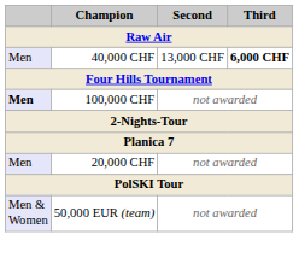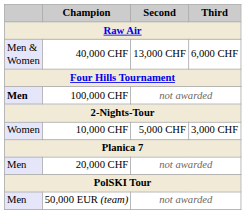 <table class="wikitable" style="background:#fff; font-size:80%">
 <tr style="background:#ccc; text-align:center;">
 <th style="background:#ccc;"></th>
 <th style="background:#ccc;">Champion</th>
 <th style="background:#ccc;">Second</th>
 <th style="background:#ccc;">Third</th>
 </tr>
 <tr>
 <td align=center colspan=4 bgcolor=#F0EAD6><strong><a href='#'>Raw Air</a></strong></td>
 </tr>
 <tr>
-<td bgcolor=#E6E6FA>Men</td>
+<td bgcolor=#E6E6FA>Men &<br>Women</td>
 <td align=right>40,000 CHF</td>
 <td align=right>13,000 CHF</td>
-<td align=right><strong>6,000 CHF</strong></td>
+<td align=right>6,000 CHF</td>
 </tr>
 <tr>
 <td align=center colspan=4 bgcolor=#F0EAD6><strong><a href='#'>Four Hills Tournament</a></strong></td>
 </tr>
 <tr>
 <td bgcolor=#E6E6FA><strong>Men</strong></td>
 <td align=right>100,000 CHF</td>
 <td align=center colspan=2 style=color:#696969><em>not awarded</em></td>
 </tr>
 <tr>
 <td align=center colspan=4 bgcolor=#F0EAD6><strong>2-Nights-Tour</strong></td>
 </tr>
 <tr>
+<td bgcolor=#E6E6FA>Women</td>
+<td align=right>10,000 CHF</td>
+<td align=right>5,000 CHF</td>
+<td align=right>3,000 CHF</td>
+</tr>
+<tr>
 <td align=center colspan=4 bgcolor=#F0EAD6><strong>Planica 7</strong></td>
 </tr>
 <tr>
 <td bgcolor=#E6E6FA>Men</td>
 <td align=right>20,000 CHF</td>
 <td align=center colspan=2 style=color:#696969><em>not awarded</em></td>
 </tr>
 <tr>
 <td align=center colspan=4 bgcolor=#F0EAD6><strong>PolSKI Tour</strong></td>
 </tr>
 <tr>
-<td bgcolor=#E6E6FA>Men &<br>Women</td>
+<td bgcolor=#E6E6FA>Men</td>
 <td align=right>50,000 EUR <em>(team)</em></td>
 <td align=center colspan=2 style=color:#696969><em>not awarded</em></td>
 </tr>
 </table>
